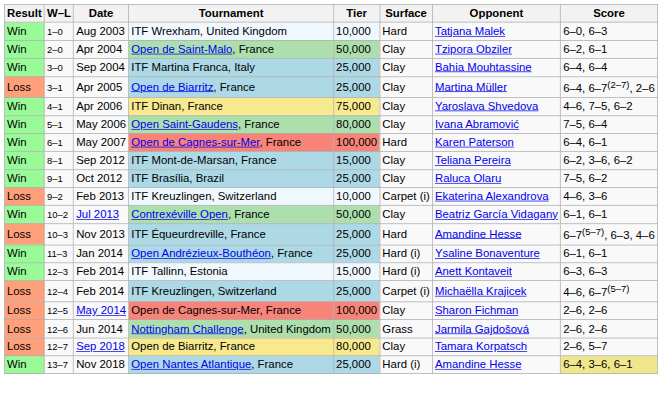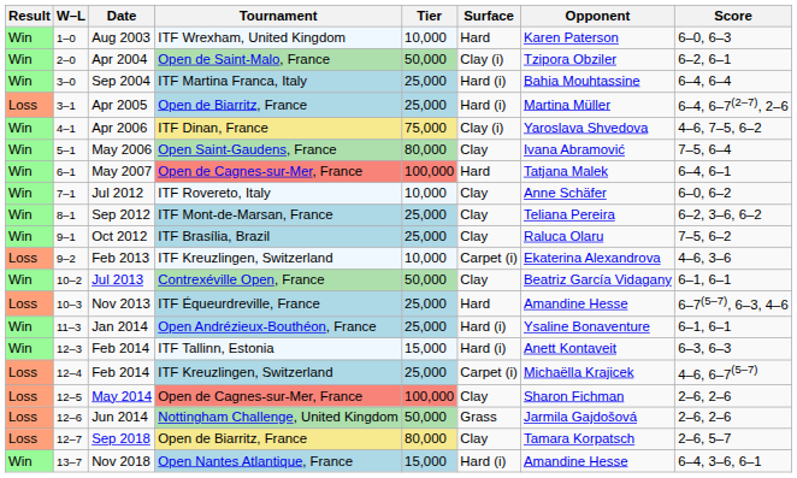 <table class="sortable wikitable">
 <tr>
 <th>Result</th>
 <th class=unsortable>W–L</th>
 <th>Date</th>
 <th>Tournament</th>
 <th>Tier</th>
 <th>Surface</th>
 <th>Opponent</th>
 <th class=unsortable>Score</th>
 </tr>
 <tr>
 <td bgcolor=98FB98>Win</td>
 <td><small>1–0</small></td>
 <td>Aug 2003</td>
 <td style=background:#f0f8ff>ITF Wrexham, United Kingdom</td>
 <td style=background:#f0f8ff>10,000</td>
 <td>Hard</td>
-<td> <a href='#'>Tatjana Malek</a></td>
+<td> <a href='#'>Karen Paterson</a></td>
 <td>6–0, 6–3</td>
 </tr>
 <tr>
 <td bgcolor=98FB98>Win</td>
 <td><small>2–0</small></td>
 <td>Apr 2004</td>
 <td style=background:#addfad><a href='#'>Open de Saint-Malo</a>, France</td>
 <td style=background:#addfad>50,000</td>
-<td>Clay</td>
+<td>Clay (i)</td>
 <td> <a href='#'>Tzipora Obziler</a></td>
 <td>6–2, 6–1</td>
 </tr>
 <tr>
 <td bgcolor=98FB98>Win</td>
 <td><small>3–0</small></td>
 <td>Sep 2004</td>
 <td style=background:lightblue>ITF Martina Franca, Italy</td>
 <td style=background:lightblue>25,000</td>
-<td>Clay</td>
+<td>Hard (i)</td>
 <td> <a href='#'>Bahia Mouhtassine</a></td>
 <td>6–4, 6–4</td>
 </tr>
 <tr>
 <td bgcolor=FFA07A>Loss</td>
 <td><small>3–1</small></td>
 <td>Apr 2005</td>
 <td style=background:lightblue><a href='#'>Open de Biarritz</a>, France</td>
 <td style=background:lightblue>25,000</td>
-<td>Clay</td>
+<td>Hard (i)</td>
 <td> <a href='#'>Martina Müller</a></td>
 <td>6–4, 6–7<sup>(2–7)</sup>, 2–6</td>
 </tr>
 <tr>
 <td bgcolor=98FB98>Win</td>
 <td><small>4–1</small></td>
 <td>Apr 2006</td>
 <td style=background:#f7e98e>ITF Dinan, France</td>
 <td style=background:#f7e98e>75,000</td>
-<td>Clay</td>
+<td>Clay (i)</td>
 <td> <a href='#'>Yaroslava Shvedova</a></td>
 <td>4–6, 7–5, 6–2</td>
 </tr>
 <tr>
 <td bgcolor=98FB98>Win</td>
 <td><small>5–1</small></td>
 <td>May 2006</td>
 <td style=background:#addfad><a href='#'>Open Saint-Gaudens</a>, France</td>
 <td style=background:#addfad>80,000</td>
 <td>Clay</td>
 <td> <a href='#'>Ivana Abramović</a></td>
 <td>7–5, 6–4</td>
 </tr>
 <tr>
 <td bgcolor=98FB98>Win</td>
 <td><small>6–1</small></td>
 <td>May 2007</td>
 <td style=background:#f88379><a href='#'>Open de Cagnes-sur-Mer</a>, France</td>
 <td style=background:#f88379>100,000</td>
 <td>Hard</td>
-<td> <a href='#'>Karen Paterson</a></td>
+<td> <a href='#'>Tatjana Malek</a></td>
 <td>6–4, 6–1</td>
+</tr>
+<tr>
+<td bgcolor=98FB98>Win</td>
+<td><small>7–1</small></td>
+<td>Jul 2012</td>
+<td style=background:#f0f8ff>ITF Rovereto, Italy</td>
+<td style=background:#f0f8ff>10,000</td>
+<td>Clay</td>
+<td> <a href='#'>Anne Schäfer</a></td>
+<td>6–0, 6–2</td>
 </tr>
 <tr>
 <td bgcolor=98FB98>Win</td>
 <td><small>8–1</small></td>
 <td>Sep 2012</td>
 <td style=background:lightblue>ITF Mont-de-Marsan, France</td>
-<td style=background:lightblue>15,000</td>
+<td style=background:lightblue>25,000</td>
 <td>Clay</td>
 <td> <a href='#'>Teliana Pereira</a></td>
 <td>6–2, 3–6, 6–2</td>
 </tr>
 <tr>
 <td bgcolor=98FB98>Win</td>
 <td><small>9–1</small></td>
 <td>Oct 2012</td>
 <td style=background:lightblue>ITF Brasília, Brazil</td>
 <td style=background:lightblue>25,000</td>
 <td>Clay</td>
 <td> <a href='#'>Raluca Olaru</a></td>
 <td>7–5, 6–2</td>
 </tr>
 <tr>
 <td bgcolor=FFA07A>Loss</td>
 <td><small>9–2</small></td>
 <td>Feb 2013</td>
 <td style=background:#f0f8ff>ITF Kreuzlingen, Switzerland</td>
 <td style=background:#f0f8ff>10,000</td>
 <td>Carpet (i)</td>
 <td> <a href='#'>Ekaterina Alexandrova</a></td>
 <td>4–6, 3–6</td>
 </tr>
 <tr>
 <td bgcolor=98FB98>Win</td>
 <td><small>10–2</small></td>
 <td><a href='#'>Jul 2013</a></td>
 <td style=background:#addfad><a href='#'>Contrexéville Open</a>, France</td>
 <td style=background:#addfad>50,000</td>
 <td>Clay</td>
 <td> <a href='#'>Beatriz García Vidagany</a></td>
 <td>6–1, 6–1</td>
 </tr>
 <tr>
 <td bgcolor=FFA07A>Loss</td>
 <td><small>10–3</small></td>
 <td>Nov 2013</td>
 <td style=background:lightblue>ITF Équeurdreville, France</td>
 <td style=background:lightblue>25,000</td>
 <td>Hard</td>
 <td> <a href='#'>Amandine Hesse</a></td>
 <td>6–7<sup>(5–7)</sup>, 6–3, 4–6</td>
 </tr>
 <tr>
 <td bgcolor=98FB98>Win</td>
 <td><small>11–3</small></td>
 <td>Jan 2014</td>
 <td style=background:lightblue><a href='#'>Open Andrézieux-Bouthéon</a>, France</td>
 <td style=background:lightblue>25,000</td>
 <td>Hard (i)</td>
 <td> <a href='#'>Ysaline Bonaventure</a></td>
 <td>6–1, 6–1</td>
 </tr>
 <tr>
 <td bgcolor=98FB98>Win</td>
 <td><small>12–3</small></td>
 <td>Feb 2014</td>
 <td style=background:#f0f8ff>ITF Tallinn, Estonia</td>
 <td style=background:#f0f8ff>15,000</td>
 <td>Hard (i)</td>
 <td> <a href='#'>Anett Kontaveit</a></td>
 <td>6–3, 6–3</td>
 </tr>
 <tr>
 <td bgcolor=FFA07A>Loss</td>
 <td><small>12–4</small></td>
 <td>Feb 2014</td>
 <td style=background:lightblue>ITF Kreuzlingen, Switzerland</td>
 <td style=background:lightblue>25,000</td>
 <td>Carpet (i)</td>
 <td> <a href='#'>Michaëlla Krajicek</a></td>
 <td>4–6, 6–7<sup>(5–7)</sup></td>
 </tr>
 <tr>
 <td bgcolor=FFA07A>Loss</td>
 <td><small>12–5</small></td>
 <td><a href='#'>May 2014</a></td>
 <td style=background:#f88379>Open de Cagnes-sur-Mer, France</td>
 <td style=background:#f88379>100,000</td>
 <td>Clay</td>
 <td> <a href='#'>Sharon Fichman</a></td>
 <td>2–6, 2–6</td>
 </tr>
 <tr>
 <td bgcolor=FFA07A>Loss</td>
 <td><small>12–6</small></td>
 <td>Jun 2014</td>
 <td style=background:#addfad><a href='#'>Nottingham Challenge</a>, United Kingdom</td>
 <td style=background:#addfad>50,000</td>
 <td>Grass</td>
 <td> <a href='#'>Jarmila Gajdošová</a></td>
 <td>2–6, 2–6</td>
 </tr>
 <tr>
 <td bgcolor=FFA07A>Loss</td>
 <td><small>12–7</small></td>
 <td><a href='#'>Sep 2018</a></td>
 <td style=background:#f7e98e>Open de Biarritz, France</td>
 <td style=background:#f7e98e>80,000</td>
 <td>Clay</td>
 <td> <a href='#'>Tamara Korpatsch</a></td>
 <td>2–6, 5–7</td>
 </tr>
 <tr>
 <td bgcolor=98FB98>Win</td>
 <td><small>13–7</small></td>
 <td>Nov 2018</td>
 <td style=background:lightblue><a href='#'>Open Nantes Atlantique</a>, France</td>
-<td style=background:lightblue>25,000</td>
+<td style=background:lightblue>15,000</td>
 <td>Hard (i)</td>
 <td> <a href='#'>Amandine Hesse</a></td>
-<td style="background: khaki;">6–4, 3–6, 6–1</td>
+<td>6–4, 3–6, 6–1</td>
 </tr>
 </table>
